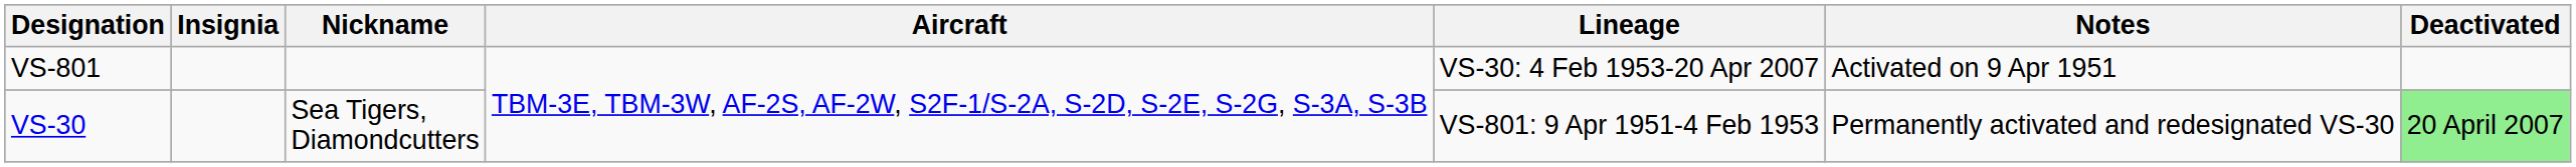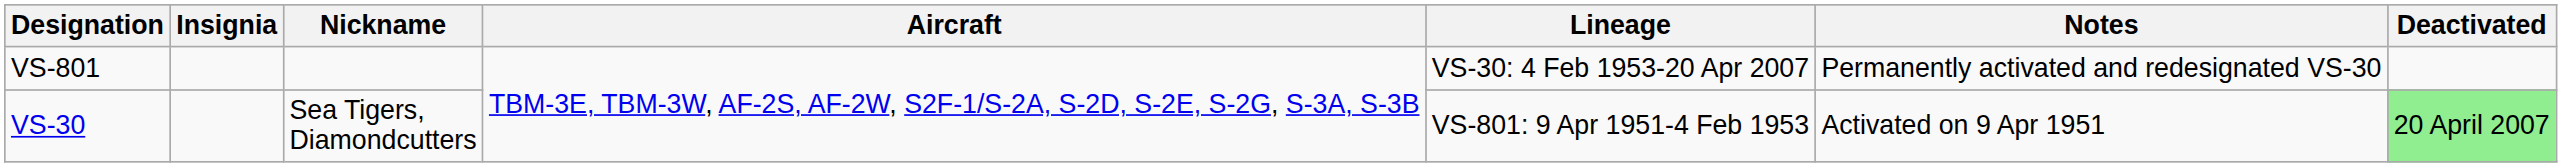 <table class="wikitable">
 <tr>
 <th>Designation</th>
 <th>Insignia</th>
 <th>Nickname</th>
 <th>Aircraft</th>
 <th>Lineage</th>
 <th>Notes</th>
 <th>Deactivated</th>
 </tr>
 <tr>
 <td>VS-801</td>
 <td></td>
 <td></td>
 <td Rowspan="2"><a href='#'>TBM-3E, TBM-3W</a>, <a href='#'>AF-2S, AF-2W</a>, <a href='#'>S2F-1/S-2A, S-2D, S-2E, S-2G</a>, <a href='#'>S-3A, S-3B</a></td>
 <td style="white-space: nowrap;">VS-30: 4 Feb 1953-20 Apr 2007</td>
-<td>Activated on 9 Apr 1951</td>
+<td>Permanently activated and redesignated VS-30</td>
 </tr>
 <tr>
 <td><a href='#'>VS-30</a></td>
 <td></td>
 <td>Sea Tigers,<br>Diamondcutters</td>
 <td style="white-space: nowrap;">VS-801: 9 Apr 1951-4 Feb 1953</td>
-<td>Permanently activated and redesignated VS-30</td>
+<td>Activated on 9 Apr 1951</td>
 <td style="background: lightgreen;">20 April 2007</td>
 </tr>
 </table>
